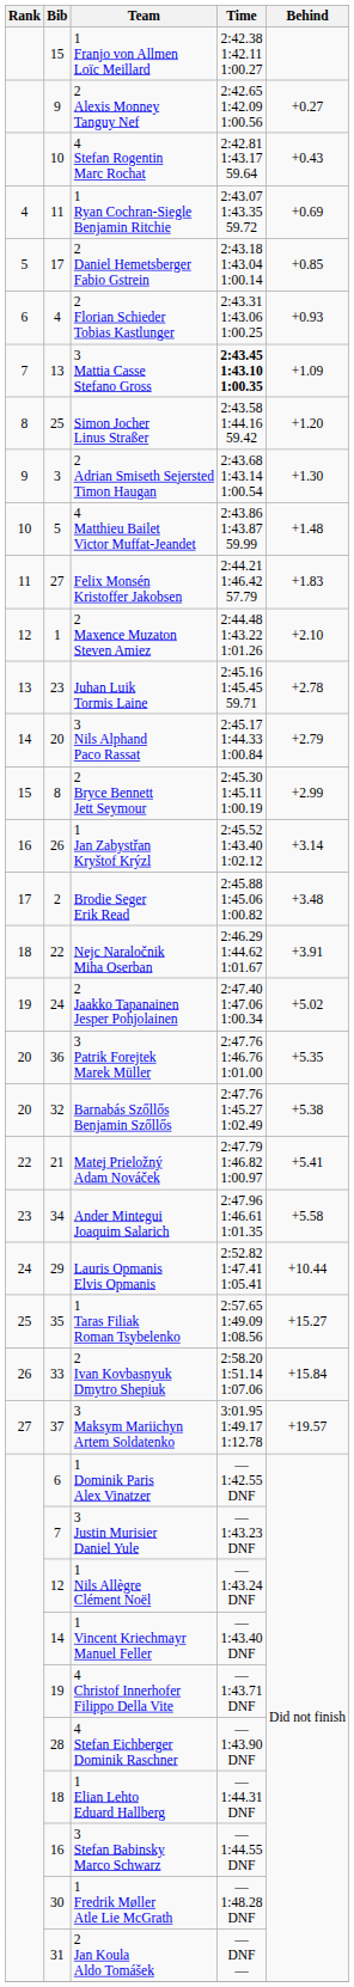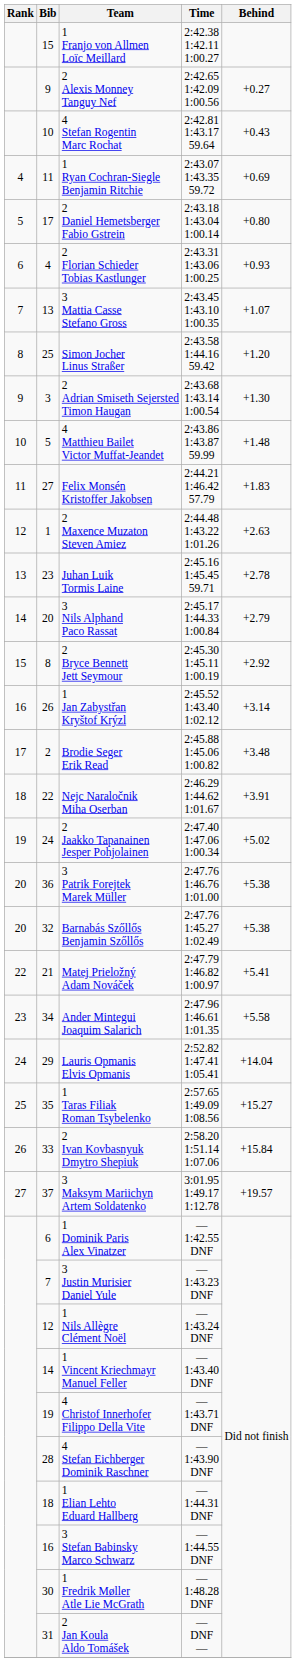 <table class="wikitable sortable" style="text-align:center">
 <tr>
 <th>Rank</th>
 <th>Bib</th>
 <th>Team</th>
 <th>Time</th>
 <th>Behind</th>
 </tr>
 <tr>
 <td></td>
 <td>15</td>
 <td align="left"> 1<br><a href='#'>Franjo von Allmen</a><br><a href='#'>Loïc Meillard</a></td>
 <td>2:42.38<br>1:42.11<br>1:00.27</td>
 <td></td>
 </tr>
 <tr>
 <td></td>
 <td>9</td>
 <td align="left"> 2<br><a href='#'>Alexis Monney</a><br><a href='#'>Tanguy Nef</a></td>
 <td>2:42.65<br>1:42.09<br>1:00.56</td>
 <td>+0.27</td>
 </tr>
 <tr>
 <td></td>
 <td>10</td>
 <td align="left"> 4<br><a href='#'>Stefan Rogentin</a><br><a href='#'>Marc Rochat</a></td>
 <td>2:42.81<br>1:43.17<br>59.64</td>
 <td>+0.43</td>
 </tr>
 <tr>
 <td>4</td>
 <td>11</td>
 <td align="left"> 1<br><a href='#'>Ryan Cochran-Siegle</a><br><a href='#'>Benjamin Ritchie</a></td>
 <td>2:43.07<br>1:43.35<br>59.72</td>
 <td>+0.69</td>
 </tr>
 <tr>
 <td>5</td>
 <td>17</td>
 <td align="left"> 2<br><a href='#'>Daniel Hemetsberger</a><br><a href='#'>Fabio Gstrein</a></td>
 <td>2:43.18<br>1:43.04<br>1:00.14</td>
-<td>+0.85</td>
+<td>+0.80</td>
 </tr>
 <tr>
 <td>6</td>
 <td>4</td>
 <td align="left"> 2<br><a href='#'>Florian Schieder</a><br><a href='#'>Tobias Kastlunger</a></td>
 <td>2:43.31<br>1:43.06<br>1:00.25</td>
 <td>+0.93</td>
 </tr>
 <tr>
 <td>7</td>
 <td>13</td>
 <td align="left"> 3<br><a href='#'>Mattia Casse</a><br><a href='#'>Stefano Gross</a></td>
-<td><strong>2:43.45<br>1:43.10<br>1:00.35</strong></td>
-<td>+1.09</td>
+<td>2:43.45<br>1:43.10<br>1:00.35</td>
+<td>+1.07</td>
 </tr>
 <tr>
 <td>8</td>
 <td>25</td>
 <td align="left"><br><a href='#'>Simon Jocher</a><br><a href='#'>Linus Straßer</a></td>
 <td>2:43.58<br>1:44.16<br>59.42</td>
 <td>+1.20</td>
 </tr>
 <tr>
 <td>9</td>
 <td>3</td>
 <td align="left"> 2<br><a href='#'>Adrian Smiseth Sejersted</a><br><a href='#'>Timon Haugan</a></td>
 <td>2:43.68<br>1:43.14<br>1:00.54</td>
 <td>+1.30</td>
 </tr>
 <tr>
 <td>10</td>
 <td>5</td>
 <td align="left"> 4<br><a href='#'>Matthieu Bailet</a><br><a href='#'>Victor Muffat-Jeandet</a></td>
 <td>2:43.86<br>1:43.87<br>59.99</td>
 <td>+1.48</td>
 </tr>
 <tr>
 <td>11</td>
 <td>27</td>
 <td align="left"><br><a href='#'>Felix Monsén</a><br><a href='#'>Kristoffer Jakobsen</a></td>
 <td>2:44.21<br>1:46.42<br>57.79</td>
 <td>+1.83</td>
 </tr>
 <tr>
 <td>12</td>
 <td>1</td>
 <td align="left"> 2<br><a href='#'>Maxence Muzaton</a><br><a href='#'>Steven Amiez</a></td>
 <td>2:44.48<br>1:43.22<br>1:01.26</td>
-<td>+2.10</td>
+<td>+2.63</td>
 </tr>
 <tr>
 <td>13</td>
 <td>23</td>
 <td align="left"><br><a href='#'>Juhan Luik</a><br><a href='#'>Tormis Laine</a></td>
 <td>2:45.16<br>1:45.45<br>59.71</td>
 <td>+2.78</td>
 </tr>
 <tr>
 <td>14</td>
 <td>20</td>
 <td align="left"> 3<br><a href='#'>Nils Alphand</a><br><a href='#'>Paco Rassat</a></td>
 <td>2:45.17<br>1:44.33<br>1:00.84</td>
 <td>+2.79</td>
 </tr>
 <tr>
 <td>15</td>
 <td>8</td>
 <td align="left"> 2<br><a href='#'>Bryce Bennett</a><br><a href='#'>Jett Seymour</a></td>
 <td>2:45.30<br>1:45.11<br>1:00.19</td>
-<td>+2.99</td>
+<td>+2.92</td>
 </tr>
 <tr>
 <td>16</td>
 <td>26</td>
 <td align="left"> 1<br><a href='#'>Jan Zabystřan</a><br><a href='#'>Kryštof Krýzl</a></td>
 <td>2:45.52<br>1:43.40<br>1:02.12</td>
 <td>+3.14</td>
 </tr>
 <tr>
 <td>17</td>
 <td>2</td>
 <td align="left"><br><a href='#'>Brodie Seger</a><br><a href='#'>Erik Read</a></td>
 <td>2:45.88<br>1:45.06<br>1:00.82</td>
 <td>+3.48</td>
 </tr>
 <tr>
 <td>18</td>
 <td>22</td>
 <td align="left"><br><a href='#'>Nejc Naraločnik</a><br><a href='#'>Miha Oserban</a></td>
 <td>2:46.29<br>1:44.62<br>1:01.67</td>
 <td>+3.91</td>
 </tr>
 <tr>
 <td>19</td>
 <td>24</td>
 <td align="left"> 2<br><a href='#'>Jaakko Tapanainen</a><br><a href='#'>Jesper Pohjolainen</a></td>
 <td>2:47.40<br>1:47.06<br>1:00.34</td>
 <td>+5.02</td>
 </tr>
 <tr>
 <td>20</td>
 <td>36</td>
 <td align="left"> 3<br><a href='#'>Patrik Forejtek</a><br><a href='#'>Marek Müller</a></td>
 <td>2:47.76<br>1:46.76<br>1:01.00</td>
-<td>+5.35</td>
+<td>+5.38</td>
 </tr>
 <tr>
 <td>20</td>
 <td>32</td>
 <td align="left"><br><a href='#'>Barnabás Szőllős</a><br><a href='#'>Benjamin Szőllős</a></td>
 <td>2:47.76<br>1:45.27<br>1:02.49</td>
 <td>+5.38</td>
 </tr>
 <tr>
 <td>22</td>
 <td>21</td>
 <td align="left"><br><a href='#'>Matej Prieložný</a><br><a href='#'>Adam Nováček</a></td>
 <td>2:47.79<br>1:46.82<br>1:00.97</td>
 <td>+5.41</td>
 </tr>
 <tr>
 <td>23</td>
 <td>34</td>
 <td align="left"><br><a href='#'>Ander Mintegui</a><br><a href='#'>Joaquim Salarich</a></td>
 <td>2:47.96<br>1:46.61<br>1:01.35</td>
 <td>+5.58</td>
 </tr>
 <tr>
 <td>24</td>
 <td>29</td>
 <td align="left"><br><a href='#'>Lauris Opmanis</a><br><a href='#'>Elvis Opmanis</a></td>
 <td>2:52.82<br>1:47.41<br>1:05.41</td>
-<td>+10.44</td>
+<td>+14.04</td>
 </tr>
 <tr>
 <td>25</td>
 <td>35</td>
 <td align="left"> 1<br><a href='#'>Taras Filiak</a><br><a href='#'>Roman Tsybelenko</a></td>
 <td>2:57.65<br>1:49.09<br>1:08.56</td>
 <td>+15.27</td>
 </tr>
 <tr>
 <td>26</td>
 <td>33</td>
 <td align="left"> 2<br><a href='#'>Ivan Kovbasnyuk</a><br><a href='#'>Dmytro Shepiuk</a></td>
 <td>2:58.20<br>1:51.14<br>1:07.06</td>
 <td>+15.84</td>
 </tr>
 <tr>
 <td>27</td>
 <td>37</td>
 <td align="left"> 3<br><a href='#'>Maksym Mariichyn</a><br><a href='#'>Artem Soldatenko</a></td>
 <td>3:01.95<br>1:49.17<br>1:12.78</td>
 <td>+19.57</td>
 </tr>
 <tr>
 <td rowspan="10"></td>
 <td>6</td>
 <td align="left"> 1<br><a href='#'>Dominik Paris</a><br><a href='#'>Alex Vinatzer</a></td>
 <td>—<br>1:42.55<br>DNF</td>
 <td rowspan="10">Did not finish</td>
 </tr>
 <tr>
 <td>7</td>
 <td align="left"> 3<br><a href='#'>Justin Murisier</a><br><a href='#'>Daniel Yule</a></td>
 <td>—<br>1:43.23<br>DNF</td>
 </tr>
 <tr>
 <td>12</td>
 <td align="left"> 1<br><a href='#'>Nils Allègre</a><br><a href='#'>Clément Noël</a></td>
 <td>—<br>1:43.24<br>DNF</td>
 </tr>
 <tr>
 <td>14</td>
 <td align="left"> 1<br><a href='#'>Vincent Kriechmayr</a><br><a href='#'>Manuel Feller</a></td>
 <td>—<br>1:43.40<br>DNF</td>
 </tr>
 <tr>
 <td>19</td>
 <td align="left"> 4<br><a href='#'>Christof Innerhofer</a><br><a href='#'>Filippo Della Vite</a></td>
 <td>—<br>1:43.71<br>DNF</td>
 </tr>
 <tr>
 <td>28</td>
 <td align="left"> 4<br><a href='#'>Stefan Eichberger</a><br><a href='#'>Dominik Raschner</a></td>
 <td>—<br>1:43.90<br>DNF</td>
 </tr>
 <tr>
 <td>18</td>
 <td align="left"> 1<br><a href='#'>Elian Lehto</a><br><a href='#'>Eduard Hallberg</a></td>
 <td>—<br>1:44.31<br>DNF</td>
 </tr>
 <tr>
 <td>16</td>
 <td align="left"> 3<br><a href='#'>Stefan Babinsky</a><br><a href='#'>Marco Schwarz</a></td>
 <td>—<br>1:44.55<br>DNF</td>
 </tr>
 <tr>
 <td>30</td>
 <td align="left"> 1<br><a href='#'>Fredrik Møller</a><br><a href='#'>Atle Lie McGrath</a></td>
 <td>—<br>1:48.28<br>DNF</td>
 </tr>
 <tr>
 <td>31</td>
 <td align="left"> 2<br><a href='#'>Jan Koula</a><br><a href='#'>Aldo Tomášek</a></td>
 <td>—<br>DNF<br>—</td>
 </tr>
 <tr>
 </tr>
 </table>
